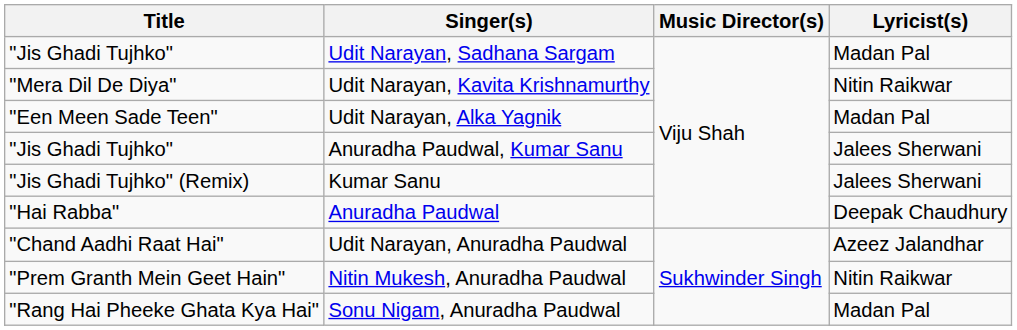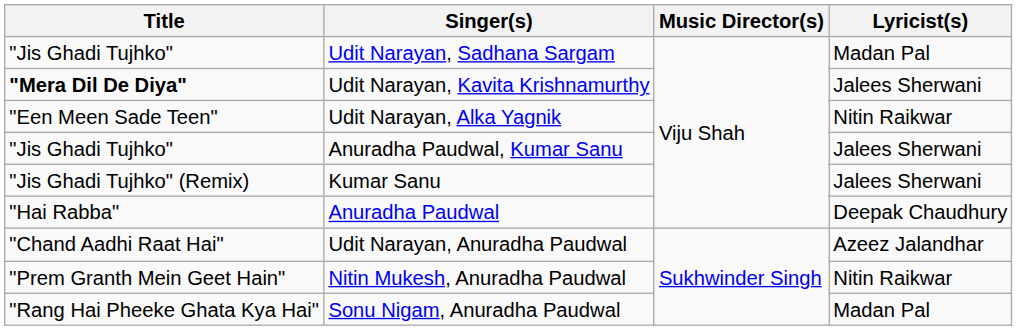 <table class="wikitable" style="font-size:95%;">
 <tr>
 <th>Title</th>
 <th>Singer(s)</th>
 <th>Music Director(s)</th>
 <th>Lyricist(s)</th>
 </tr>
 <tr>
 <td>"Jis Ghadi Tujhko"</td>
 <td><a href='#'>Udit Narayan</a>, <a href='#'>Sadhana Sargam</a></td>
 <td rowspan=6>Viju Shah</td>
 <td>Madan Pal</td>
 </tr>
 <tr>
-<td>"Mera Dil De Diya"</td>
+<td><strong>"Mera Dil De Diya"</strong></td>
 <td>Udit Narayan, <a href='#'>Kavita Krishnamurthy</a></td>
-<td>Nitin Raikwar</td>
+<td>Jalees Sherwani</td>
 </tr>
 <tr>
 <td>"Een Meen Sade Teen"</td>
 <td>Udit Narayan, <a href='#'>Alka Yagnik</a></td>
-<td>Madan Pal</td>
+<td>Nitin Raikwar</td>
 </tr>
 <tr>
 <td>"Jis Ghadi Tujhko"</td>
 <td>Anuradha Paudwal, <a href='#'>Kumar Sanu</a></td>
 <td>Jalees Sherwani</td>
 </tr>
 <tr>
 <td>"Jis Ghadi Tujhko" (Remix)</td>
 <td>Kumar Sanu</td>
 <td>Jalees Sherwani</td>
 </tr>
 <tr>
 <td>"Hai Rabba"</td>
 <td><a href='#'>Anuradha Paudwal</a></td>
 <td>Deepak Chaudhury</td>
 </tr>
 <tr>
 <td>"Chand Aadhi Raat Hai"</td>
 <td>Udit Narayan, Anuradha Paudwal</td>
 <td rowspan=3><a href='#'>Sukhwinder Singh</a></td>
 <td>Azeez Jalandhar</td>
 </tr>
 <tr>
 <td>"Prem Granth Mein Geet Hain"</td>
 <td><a href='#'>Nitin Mukesh</a>, Anuradha Paudwal</td>
 <td>Nitin Raikwar</td>
 </tr>
 <tr>
 <td>"Rang Hai Pheeke Ghata Kya Hai"</td>
 <td><a href='#'>Sonu Nigam</a>, Anuradha Paudwal</td>
 <td>Madan Pal</td>
 </tr>
 </table>
